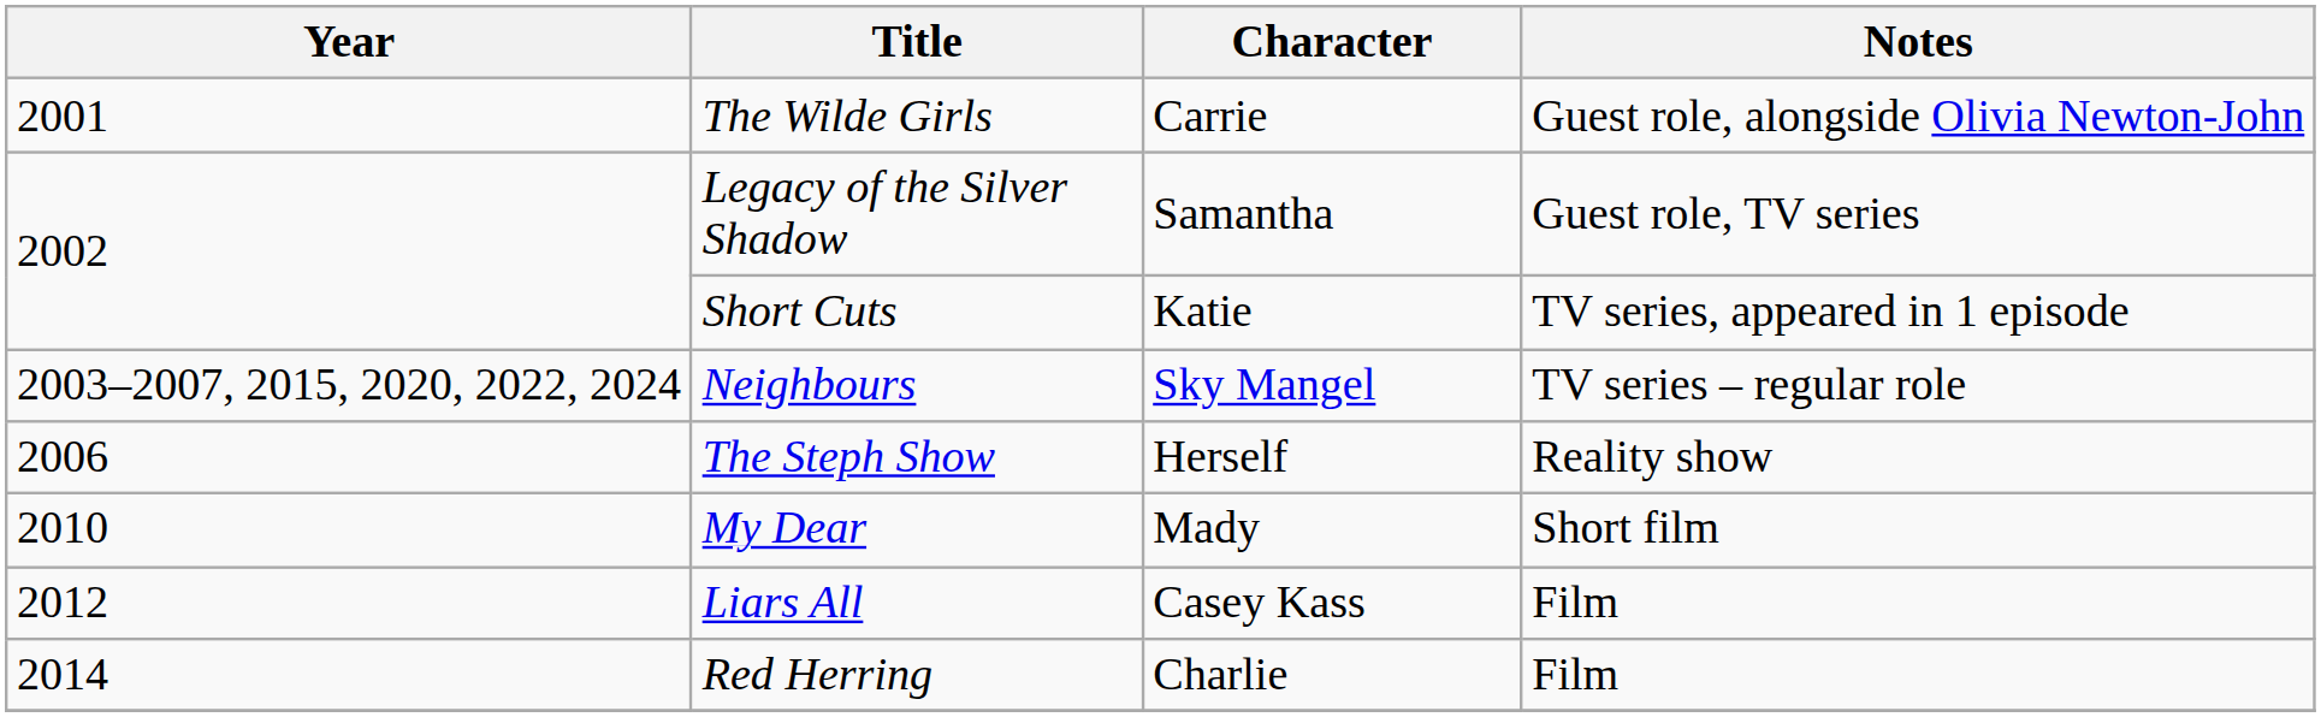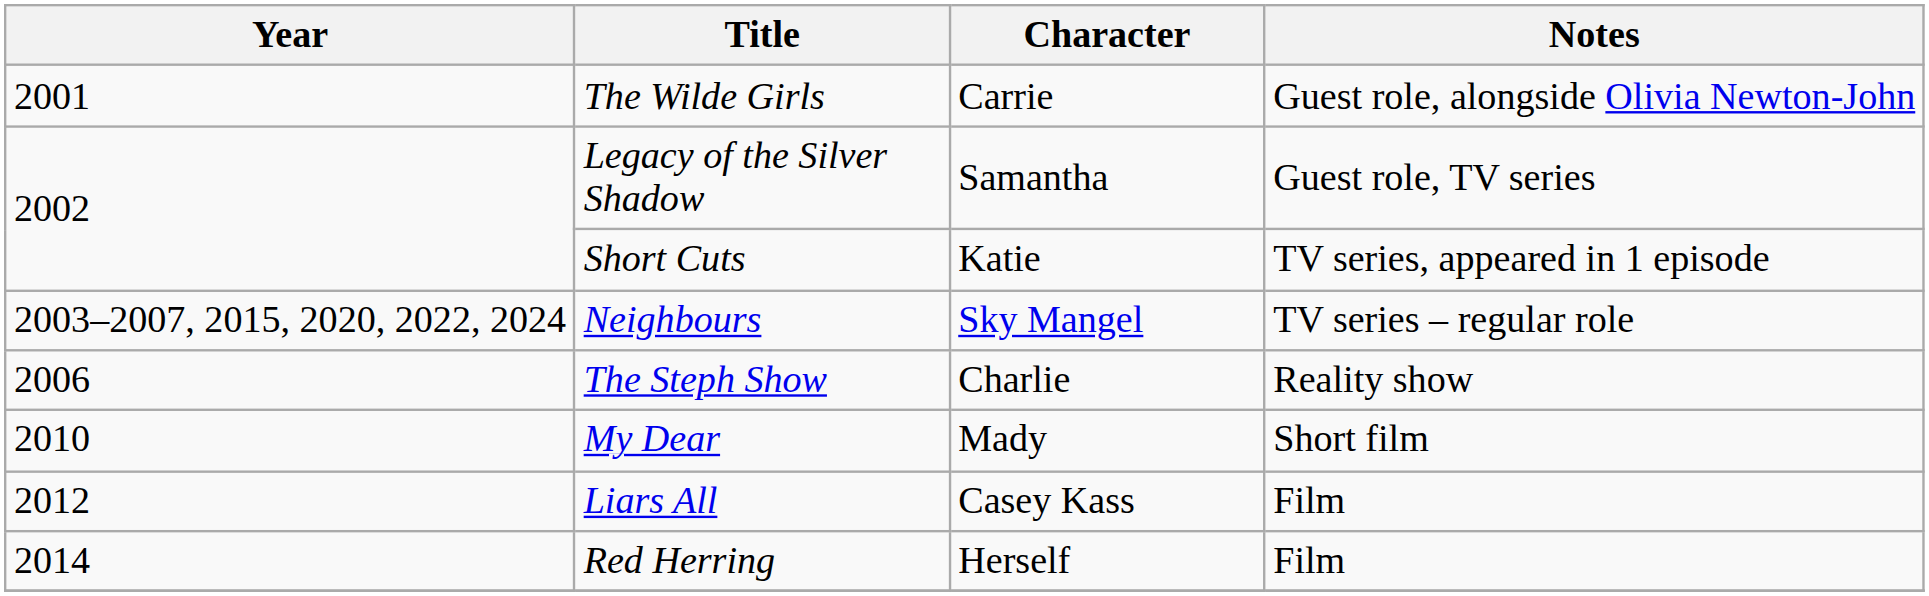 <table class="wikitable">
 <tr>
 <th align="left" valign="top">Year</th>
 <th align="left" valign="top" width="150">Title</th>
 <th align="left" valign="top" width="125">Character</th>
 <th align="left" valign="top">Notes</th>
 </tr>
 <tr>
 <td rowspan=1>2001</td>
 <td><em>The Wilde Girls</em></td>
 <td>Carrie</td>
 <td>Guest role, alongside <a href='#'>Olivia Newton-John</a></td>
 </tr>
 <tr>
 <td rowspan=2>2002</td>
 <td><em>Legacy of the Silver Shadow</em></td>
 <td>Samantha</td>
 <td>Guest role, TV series</td>
 </tr>
 <tr>
 <td><em>Short Cuts</em></td>
 <td>Katie</td>
 <td>TV series, appeared in 1 episode</td>
 </tr>
 <tr>
 <td rowspan=1>2003–2007, 2015, 2020, 2022, 2024</td>
 <td><em><a href='#'>Neighbours</a></em></td>
 <td><a href='#'>Sky Mangel</a></td>
 <td>TV series – regular role</td>
 </tr>
 <tr>
 <td rowspan=1>2006</td>
 <td><em><a href='#'>The Steph Show</a></em></td>
-<td>Herself</td>
+<td>Charlie</td>
 <td>Reality show</td>
 </tr>
 <tr>
 <td rowspan=1>2010</td>
 <td><em><a href='#'>My Dear</a></em></td>
 <td>Mady</td>
 <td>Short film</td>
 </tr>
 <tr>
 <td rowspan=1>2012</td>
 <td><em><a href='#'>Liars All</a></em></td>
 <td>Casey Kass</td>
 <td>Film</td>
 </tr>
 <tr>
 <td rowspan=1>2014</td>
 <td><em>Red Herring</em></td>
-<td>Charlie</td>
+<td>Herself</td>
 <td>Film</td>
 </tr>
 <tr>
 </tr>
 </table>
